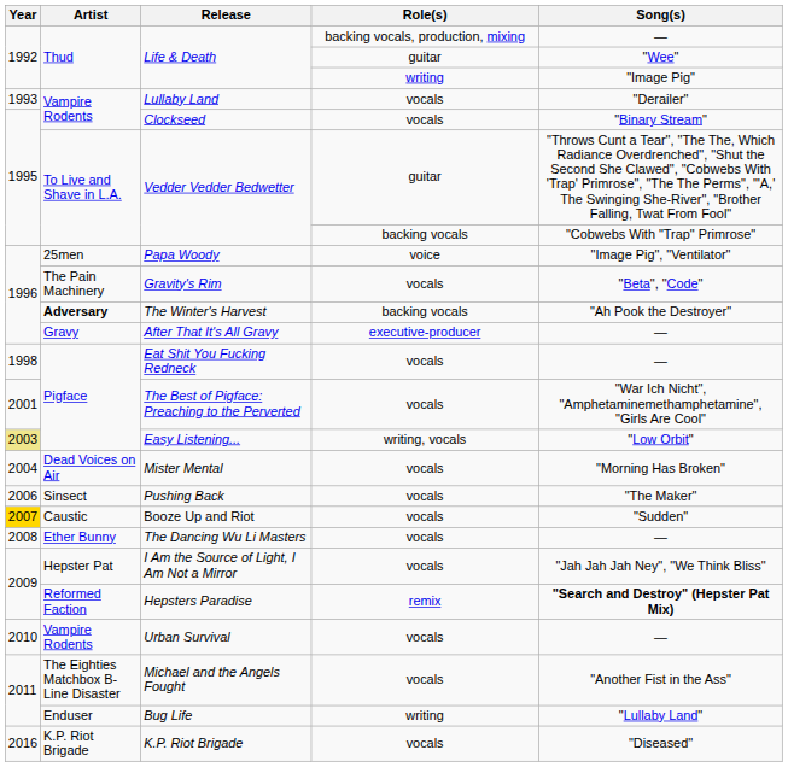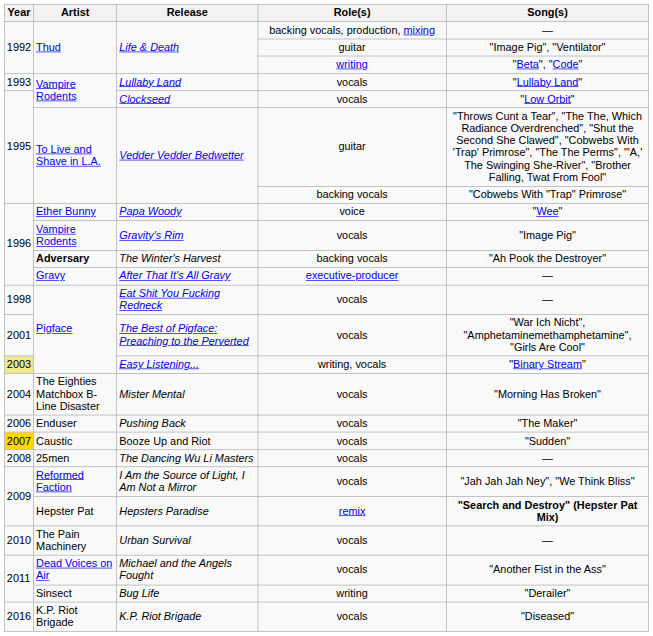 <table class="wikitable">
 <tr>
 <th width="33">Year</th>
 <th width="115">Artist</th>
 <th width="200">Release</th>
 <th width="270">Role(s)</th>
 <th width="290">Song(s)</th>
 </tr>
 <tr>
 <td rowspan="3">1992</td>
 <td rowspan="3"><a href='#'>Thud</a></td>
 <td rowspan="3"><em><a href='#'>Life & Death</a></em></td>
 <td align="center">backing vocals, production, <a href='#'>mixing</a></td>
 <td align="center">—</td>
 </tr>
 <tr>
 <td align="center">guitar</td>
-<td align="center">"<a href='#'>Wee</a>"</td>
+<td align="center">"Image Pig", "Ventilator"</td>
 </tr>
 <tr>
 <td align="center"><a href='#'>writing</a></td>
-<td align="center">"Image Pig"</td>
+<td align="center">"<a href='#'>Beta</a>", "<a href='#'>Code</a>"</td>
 </tr>
 <tr>
 <td>1993</td>
 <td rowspan="2"><a href='#'>Vampire Rodents</a></td>
 <td><em><a href='#'>Lullaby Land</a></em></td>
 <td align="center">vocals</td>
-<td align="center">"Derailer"</td>
+<td align="center">"<a href='#'>Lullaby Land</a>"</td>
 </tr>
 <tr>
 <td rowspan="3">1995</td>
 <td><em><a href='#'>Clockseed</a></em></td>
 <td align="center">vocals</td>
-<td align="center">"<a href='#'>Binary Stream</a>"</td>
+<td align="center">"<a href='#'>Low Orbit</a>"</td>
 </tr>
 <tr>
 <td rowspan="2"><a href='#'>To Live and Shave in L.A.</a></td>
 <td rowspan="2"><em><a href='#'>Vedder Vedder Bedwetter</a></em></td>
 <td align="center">guitar</td>
 <td align="center">"Throws Cunt a Tear", "The The, Which Radiance Overdrenched", "Shut the Second She Clawed", "Cobwebs With 'Trap' Primrose", "The The Perms", "'A,' The Swinging She-River", "Brother Falling, Twat From Fool"</td>
 </tr>
 <tr>
 <td align="center">backing vocals</td>
 <td align="center">"Cobwebs With "Trap" Primrose"</td>
 </tr>
 <tr>
 <td rowspan="4">1996</td>
-<td>25men</td>
+<td><a href='#'>Ether Bunny</a></td>
 <td><em><a href='#'>Papa Woody</a></em></td>
 <td align="center">voice</td>
-<td align="center">"Image Pig", "Ventilator"</td>
+<td align="center">"<a href='#'>Wee</a>"</td>
 </tr>
 <tr>
-<td>The Pain Machinery</td>
+<td><a href='#'>Vampire Rodents</a></td>
 <td><em><a href='#'>Gravity's Rim</a></em></td>
 <td align="center">vocals</td>
-<td align="center">"<a href='#'>Beta</a>", "<a href='#'>Code</a>"</td>
+<td align="center">"Image Pig"</td>
 </tr>
 <tr>
 <td><strong>Adversary</strong></td>
 <td><em>The Winter's Harvest</em></td>
 <td align="center">backing vocals</td>
 <td align="center">"Ah Pook the Destroyer"</td>
 </tr>
 <tr>
 <td><a href='#'>Gravy</a></td>
 <td><em><a href='#'>After That It's All Gravy</a></em></td>
 <td align="center"><a href='#'>executive-producer</a></td>
 <td align="center">—</td>
 </tr>
 <tr>
 <td>1998</td>
 <td rowspan="3"><a href='#'>Pigface</a></td>
 <td><em><a href='#'>Eat Shit You Fucking Redneck</a></em></td>
 <td align="center">vocals</td>
 <td align="center">—</td>
 </tr>
 <tr>
 <td>2001</td>
 <td><em><a href='#'>The Best of Pigface: Preaching to the Perverted</a></em></td>
 <td align="center">vocals</td>
 <td align="center">"War Ich Nicht", "Amphetaminemethamphetamine", "Girls Are Cool"</td>
 </tr>
 <tr>
 <td style="background: khaki;">2003</td>
 <td><em><a href='#'>Easy Listening...</a></em></td>
 <td align="center">writing, vocals</td>
-<td align="center">"<a href='#'>Low Orbit</a>"</td>
+<td align="center">"<a href='#'>Binary Stream</a>"</td>
 </tr>
 <tr>
 <td>2004</td>
-<td><a href='#'>Dead Voices on Air</a></td>
+<td>The Eighties Matchbox B-Line Disaster</td>
 <td><em>Mister Mental</em></td>
 <td align="center">vocals</td>
 <td align="center">"Morning Has Broken"</td>
 </tr>
 <tr>
 <td>2006</td>
-<td>Sinsect</td>
+<td>Enduser</td>
 <td><em>Pushing Back</em></td>
 <td align="center">vocals</td>
 <td align="center">"The Maker"</td>
 </tr>
 <tr>
 <td style="background: gold;">2007</td>
 <td>Caustic</td>
 <td>Booze Up and Riot</td>
 <td align="center">vocals</td>
 <td align="center">"Sudden"</td>
 </tr>
 <tr>
 <td>2008</td>
-<td><a href='#'>Ether Bunny</a></td>
+<td>25men</td>
 <td><em>The Dancing Wu Li Masters</em></td>
 <td align="center">vocals</td>
 <td align="center">—</td>
 </tr>
 <tr>
 <td rowspan="2">2009</td>
-<td>Hepster Pat</td>
+<td><a href='#'>Reformed Faction</a></td>
 <td><em>I Am the Source of Light, I Am Not a Mirror</em></td>
 <td align="center">vocals</td>
 <td align="center">"Jah Jah Jah Ney", "We Think Bliss"</td>
 </tr>
 <tr>
-<td><a href='#'>Reformed Faction</a></td>
+<td>Hepster Pat</td>
 <td><em>Hepsters Paradise</em></td>
 <td align="center"><a href='#'>remix</a></td>
 <td align="center"><strong>"Search and Destroy" (Hepster Pat Mix)</strong></td>
 </tr>
 <tr>
 <td>2010</td>
-<td><a href='#'>Vampire Rodents</a></td>
+<td>The Pain Machinery</td>
 <td><em>Urban Survival</em></td>
 <td align="center">vocals</td>
 <td align="center">—</td>
 </tr>
 <tr>
 <td rowspan="2">2011</td>
-<td>The Eighties Matchbox B-Line Disaster</td>
+<td><a href='#'>Dead Voices on Air</a></td>
 <td><em>Michael and the Angels Fought</em></td>
 <td align="center">vocals</td>
 <td align="center">"Another Fist in the Ass"</td>
 </tr>
 <tr>
-<td>Enduser</td>
+<td>Sinsect</td>
 <td><em>Bug Life</em></td>
 <td align="center">writing</td>
-<td align="center">"<a href='#'>Lullaby Land</a>"</td>
+<td align="center">"Derailer"</td>
 </tr>
 <tr>
 <td>2016</td>
 <td>K.P. Riot Brigade</td>
 <td><em>K.P. Riot Brigade</em></td>
 <td align="center">vocals</td>
 <td align="center">"Diseased"</td>
 </tr>
 </table>
